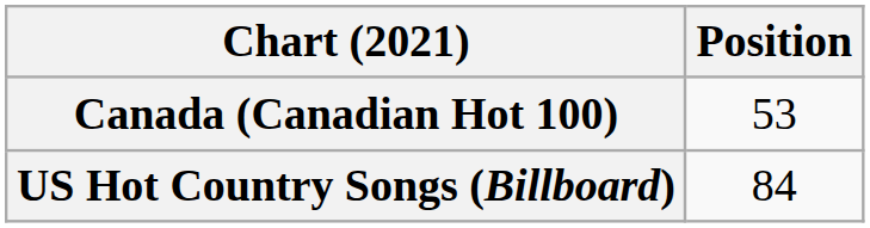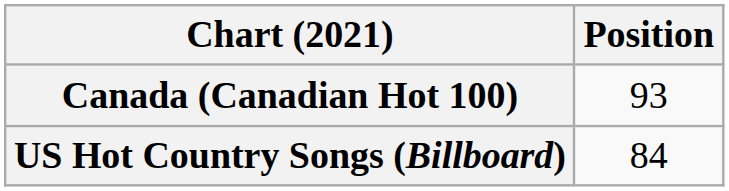 <table class="wikitable sortable plainrowheaders" style="text-align:center">
 <tr>
 <th>Chart (2021)</th>
 <th>Position</th>
 </tr>
 <tr>
 <th scope="row">Canada (Canadian Hot 100)</th>
-<td>53</td>
+<td>93</td>
 </tr>
 <tr>
 <th scope="row">US Hot Country Songs (<em>Billboard</em>)</th>
 <td>84</td>
 </tr>
 </table>
